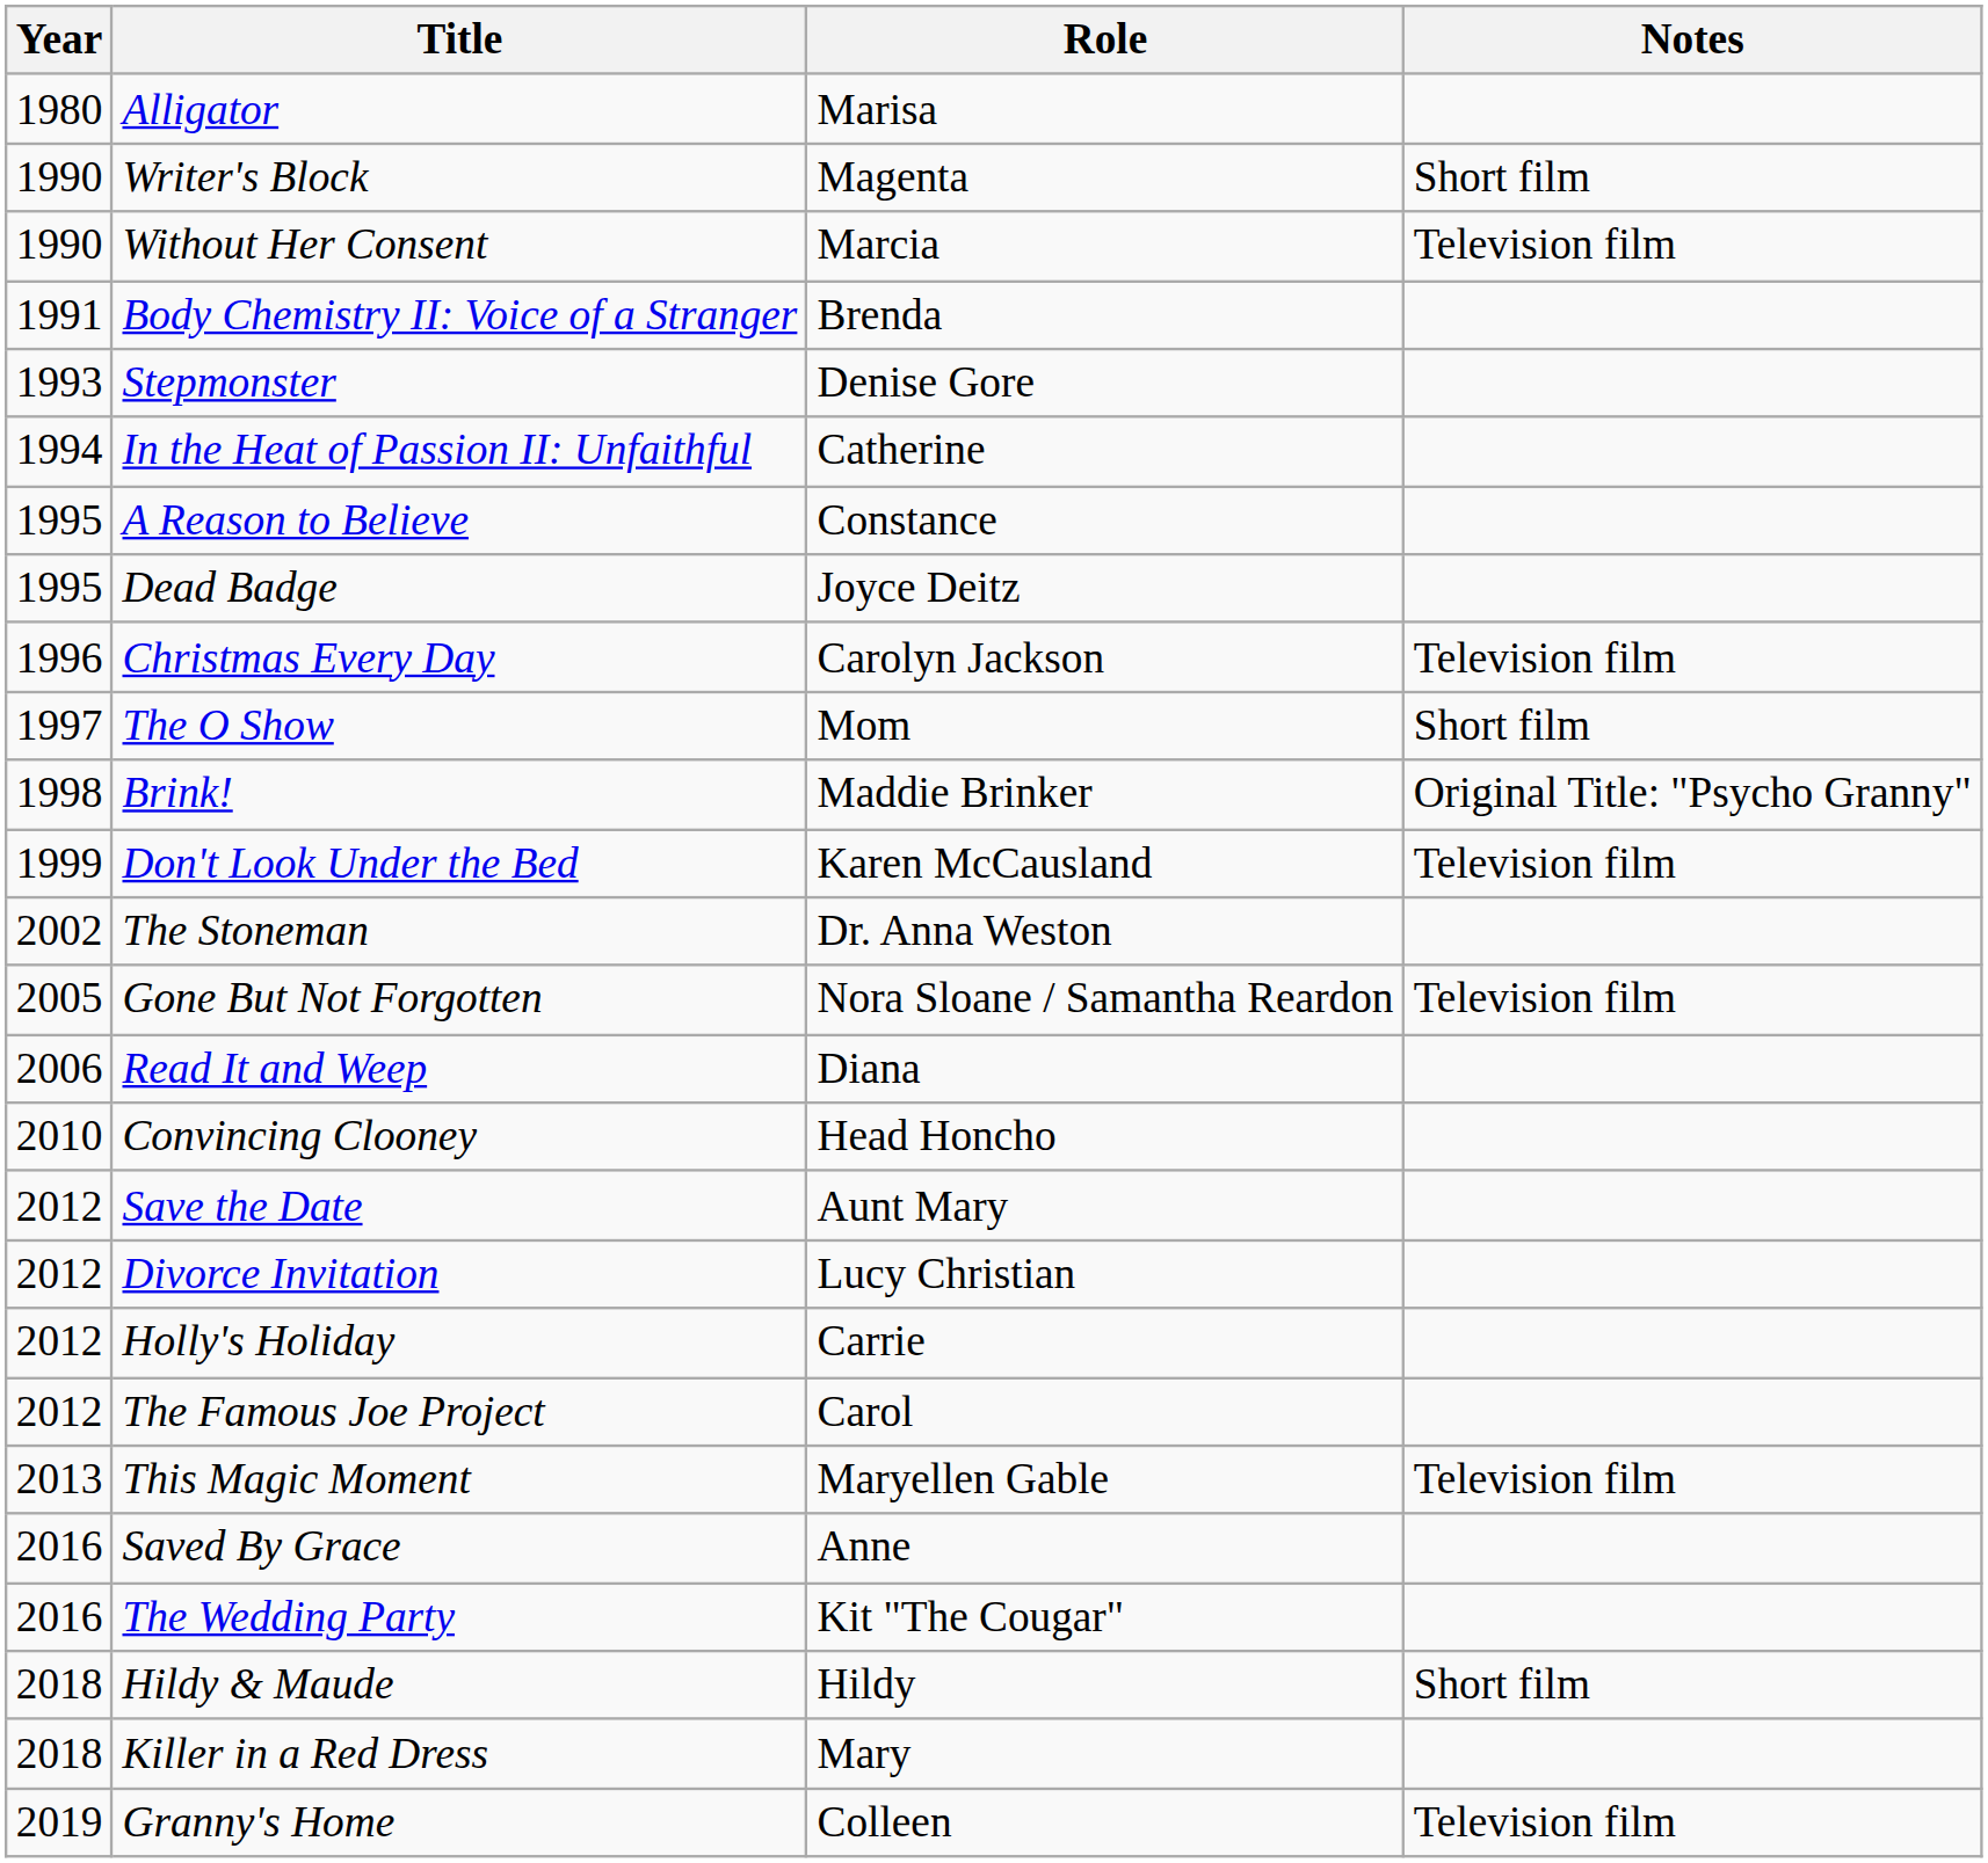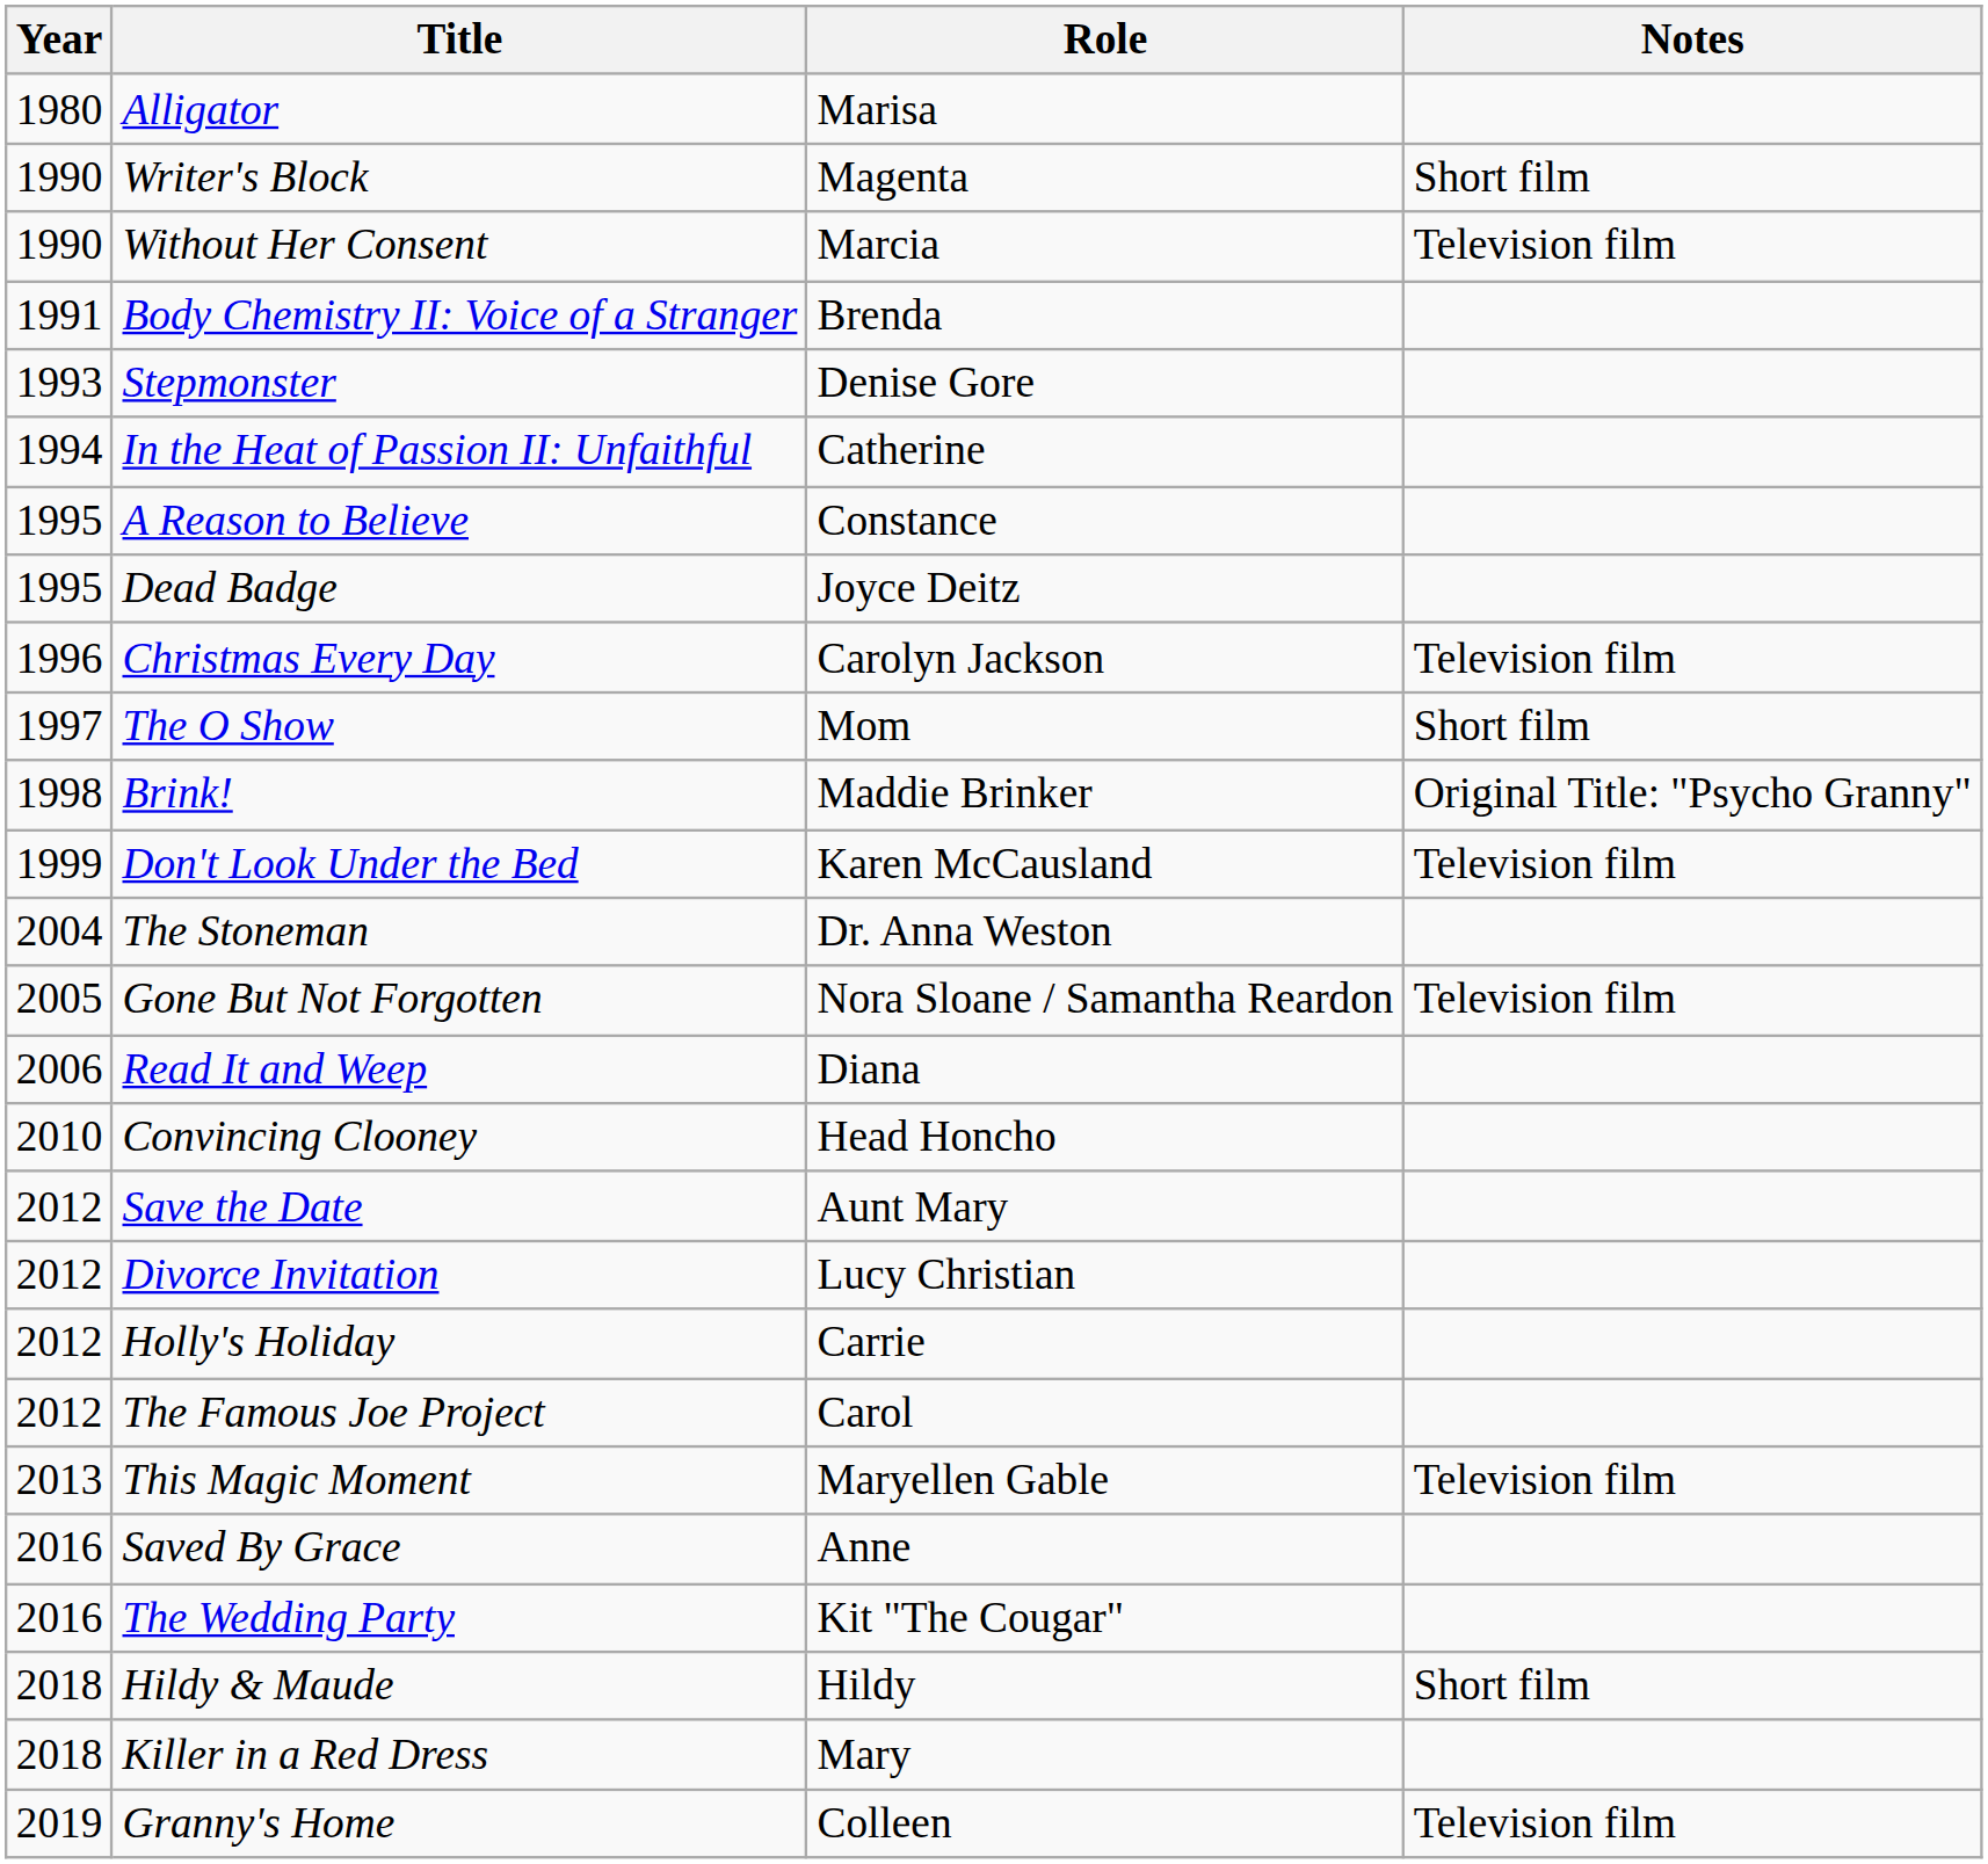 <table class="wikitable sortable">
 <tr>
 <th>Year</th>
 <th>Title</th>
 <th>Role</th>
 <th>Notes</th>
 </tr>
 <tr>
 <td>1980</td>
 <td><em><a href='#'>Alligator</a></em></td>
 <td>Marisa</td>
 <td></td>
 </tr>
 <tr>
 <td>1990</td>
 <td><em>Writer's Block</em></td>
 <td>Magenta</td>
 <td>Short film</td>
 </tr>
 <tr>
 <td>1990</td>
 <td><em>Without Her Consent</em></td>
 <td>Marcia</td>
 <td>Television film</td>
 </tr>
 <tr>
 <td>1991</td>
 <td><em><a href='#'>Body Chemistry II: Voice of a Stranger</a></em></td>
 <td>Brenda</td>
 <td></td>
 </tr>
 <tr>
 <td>1993</td>
 <td><em><a href='#'>Stepmonster</a></em></td>
 <td>Denise Gore</td>
 <td></td>
 </tr>
 <tr>
 <td>1994</td>
 <td><em><a href='#'>In the Heat of Passion II: Unfaithful</a></em></td>
 <td>Catherine</td>
 <td></td>
 </tr>
 <tr>
 <td>1995</td>
 <td><em><a href='#'>A Reason to Believe</a></em></td>
 <td>Constance</td>
 <td></td>
 </tr>
 <tr>
 <td>1995</td>
 <td><em>Dead Badge</em></td>
 <td>Joyce Deitz</td>
 <td></td>
 </tr>
 <tr>
 <td>1996</td>
 <td><em><a href='#'>Christmas Every Day</a></em></td>
 <td>Carolyn Jackson</td>
 <td>Television film</td>
 </tr>
 <tr>
 <td>1997</td>
 <td><em><a href='#'>The O Show</a></em></td>
 <td>Mom</td>
 <td>Short film</td>
 </tr>
 <tr>
 <td>1998</td>
 <td><em><a href='#'>Brink!</a></em></td>
 <td>Maddie Brinker</td>
 <td>Original Title: "Psycho Granny"</td>
 </tr>
 <tr>
 <td>1999</td>
 <td><em><a href='#'>Don't Look Under the Bed</a></em></td>
 <td>Karen McCausland</td>
 <td>Television film</td>
 </tr>
 <tr>
-<td>2002</td>
+<td>2004</td>
 <td><em>The Stoneman</em></td>
 <td>Dr. Anna Weston</td>
 <td></td>
 </tr>
 <tr>
 <td>2005</td>
 <td><em>Gone But Not Forgotten</em></td>
 <td>Nora Sloane / Samantha Reardon</td>
 <td>Television film</td>
 </tr>
 <tr>
 <td>2006</td>
 <td><em><a href='#'>Read It and Weep</a></em></td>
 <td>Diana</td>
 <td></td>
 </tr>
 <tr>
 <td>2010</td>
 <td><em>Convincing Clooney</em></td>
 <td>Head Honcho</td>
 <td></td>
 </tr>
 <tr>
 <td>2012</td>
 <td><em><a href='#'>Save the Date</a></em></td>
 <td>Aunt Mary</td>
 <td></td>
 </tr>
 <tr>
 <td>2012</td>
 <td><em><a href='#'>Divorce Invitation</a></em></td>
 <td>Lucy Christian</td>
 <td></td>
 </tr>
 <tr>
 <td>2012</td>
 <td><em>Holly's Holiday</em></td>
 <td>Carrie</td>
 <td></td>
 </tr>
 <tr>
 <td>2012</td>
 <td><em>The Famous Joe Project</em></td>
 <td>Carol</td>
 <td></td>
 </tr>
 <tr>
 <td>2013</td>
 <td><em>This Magic Moment</em></td>
 <td>Maryellen Gable</td>
 <td>Television film</td>
 </tr>
 <tr>
 <td>2016</td>
 <td><em>Saved By Grace</em></td>
 <td>Anne</td>
 <td></td>
 </tr>
 <tr>
 <td>2016</td>
 <td><em><a href='#'>The Wedding Party</a></em></td>
 <td>Kit "The Cougar"</td>
 <td></td>
 </tr>
 <tr>
 <td>2018</td>
 <td><em>Hildy & Maude</em></td>
 <td>Hildy</td>
 <td>Short film</td>
 </tr>
 <tr>
 <td>2018</td>
 <td><em>Killer in a Red Dress</em></td>
 <td>Mary</td>
 <td></td>
 </tr>
 <tr>
 <td>2019</td>
 <td><em>Granny's Home</em></td>
 <td>Colleen</td>
 <td>Television film</td>
 </tr>
 </table>
